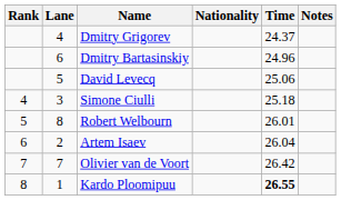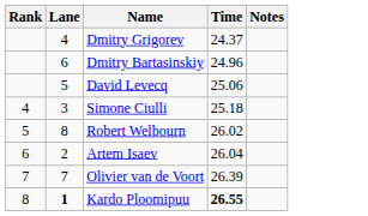 <table class="wikitable sortable" style="text-align:center">
 <tr>
 <th>Rank</th>
 <th>Lane</th>
 <th>Name</th>
-<th>Nationality</th>
 <th>Time</th>
 <th>Notes</th>
 </tr>
 <tr>
 <td></td>
 <td>4</td>
 <td align=left><a href='#'>Dmitry Grigorev</a></td>
-<td align=left></td>
 <td>24.37</td>
 <td></td>
 </tr>
 <tr>
 <td></td>
 <td>6</td>
 <td align=left><a href='#'>Dmitry Bartasinskiy</a></td>
-<td align=left></td>
 <td>24.96</td>
 <td></td>
 </tr>
 <tr>
 <td></td>
 <td>5</td>
 <td align=left><a href='#'>David Levecq</a></td>
-<td align=left></td>
 <td>25.06</td>
 <td></td>
 </tr>
 <tr>
 <td>4</td>
 <td>3</td>
 <td align=left><a href='#'>Simone Ciulli</a></td>
-<td align=left></td>
 <td>25.18</td>
 <td></td>
 </tr>
 <tr>
 <td>5</td>
 <td>8</td>
 <td align=left><a href='#'>Robert Welbourn</a></td>
-<td align=left></td>
-<td>26.01</td>
+<td>26.02</td>
 <td></td>
 </tr>
 <tr>
 <td>6</td>
 <td>2</td>
 <td align=left><a href='#'>Artem Isaev</a></td>
-<td align=left></td>
 <td>26.04</td>
 <td></td>
 </tr>
 <tr>
 <td>7</td>
 <td>7</td>
 <td align=left><a href='#'>Olivier van de Voort</a></td>
-<td align=left></td>
-<td>26.42</td>
+<td>26.39</td>
 <td></td>
 </tr>
 <tr>
 <td>8</td>
-<td>1</td>
+<td><strong>1</strong></td>
 <td align=left><a href='#'>Kardo Ploomipuu</a></td>
-<td align=left></td>
 <td><strong>26.55</strong></td>
 <td></td>
 </tr>
 </table>
